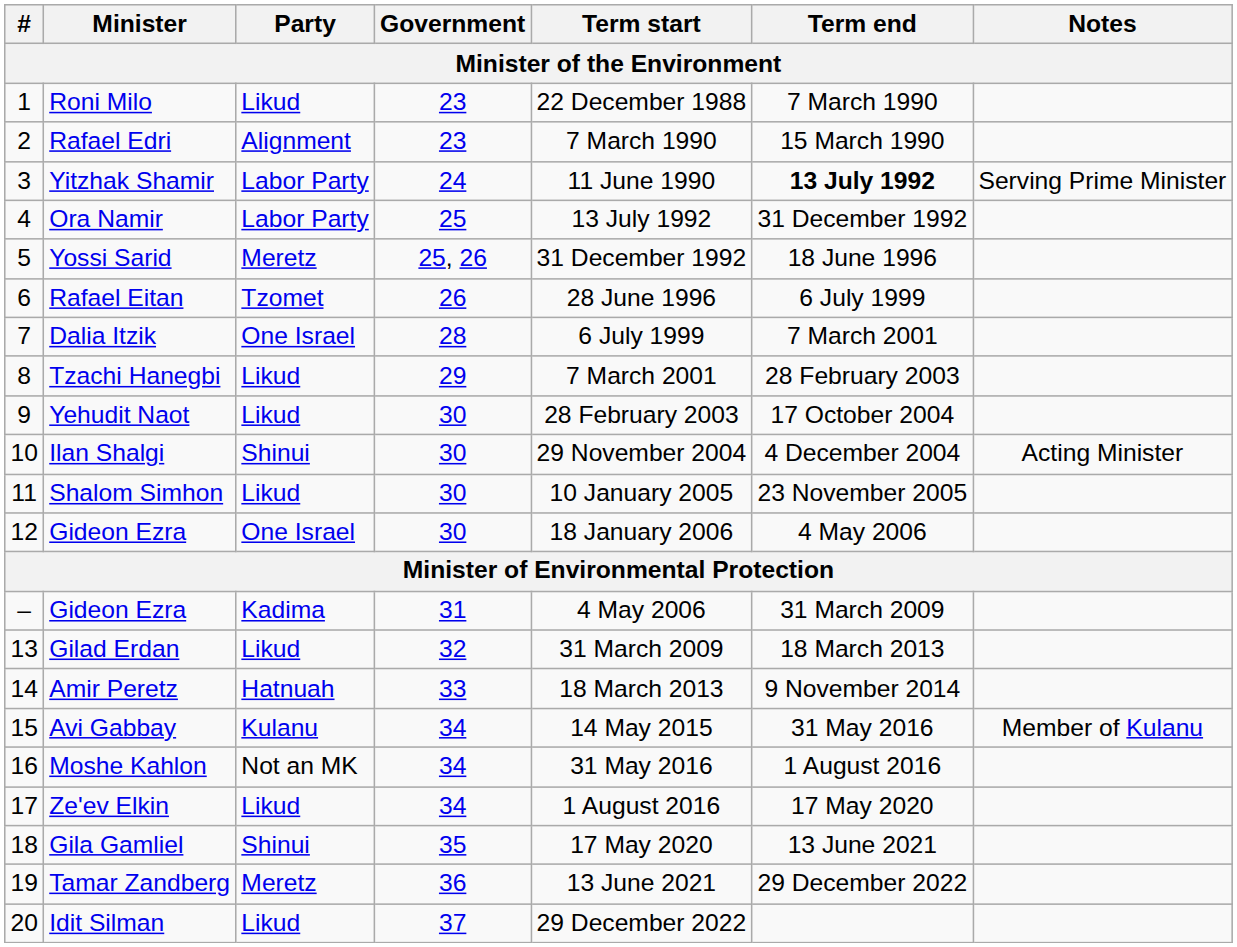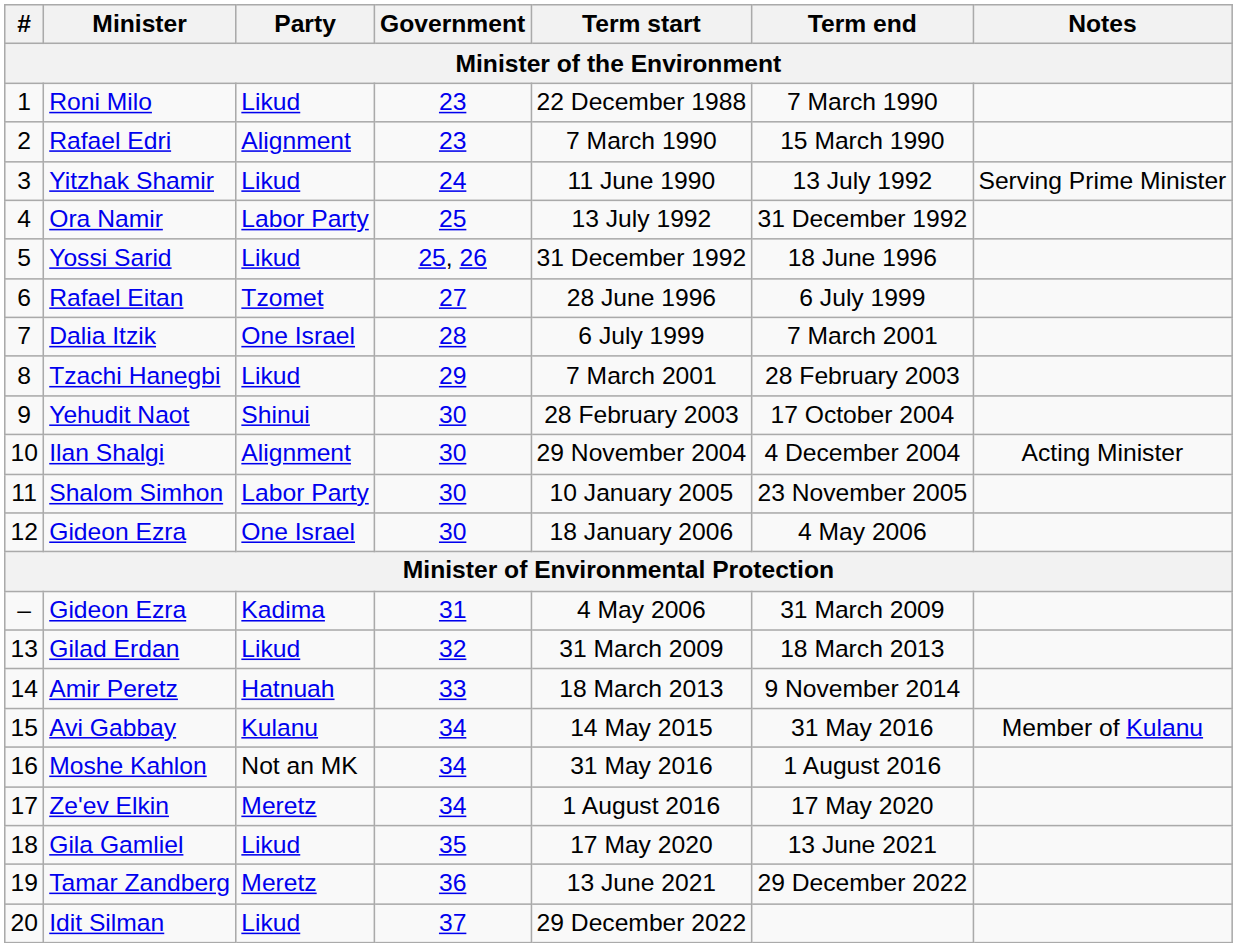 <table class=wikitable style=text-align:center>
 <tr>
 <th>#</th>
 <th>Minister</th>
 <th>Party</th>
 <th>Government</th>
 <th>Term start</th>
 <th>Term end</th>
 <th>Notes</th>
 </tr>
 <tr>
 <th colspan=7>Minister of the Environment</th>
 </tr>
 <tr>
 <td>1</td>
 <td align=left><a href='#'>Roni Milo</a></td>
 <td align=left><a href='#'>Likud</a></td>
 <td><a href='#'>23</a></td>
 <td>22 December 1988</td>
 <td>7 March 1990</td>
 <td></td>
 </tr>
 <tr>
 <td>2</td>
 <td align=left><a href='#'>Rafael Edri</a></td>
 <td align=left><a href='#'>Alignment</a></td>
 <td><a href='#'>23</a></td>
 <td>7 March 1990</td>
 <td>15 March 1990</td>
 <td></td>
 </tr>
 <tr>
 <td>3</td>
 <td align=left><a href='#'>Yitzhak Shamir</a></td>
-<td align=left><a href='#'>Labor Party</a></td>
+<td align=left><a href='#'>Likud</a></td>
 <td><a href='#'>24</a></td>
 <td>11 June 1990</td>
-<td><strong>13 July 1992</strong></td>
+<td>13 July 1992</td>
 <td>Serving Prime Minister</td>
 </tr>
 <tr>
 <td>4</td>
 <td align=left><a href='#'>Ora Namir</a></td>
 <td align=left><a href='#'>Labor Party</a></td>
 <td><a href='#'>25</a></td>
 <td>13 July 1992</td>
 <td>31 December 1992</td>
 <td></td>
 </tr>
 <tr>
 <td>5</td>
 <td align=left><a href='#'>Yossi Sarid</a></td>
-<td align=left><a href='#'>Meretz</a></td>
+<td align=left><a href='#'>Likud</a></td>
 <td><a href='#'>25</a>, <a href='#'>26</a></td>
 <td>31 December 1992</td>
 <td>18 June 1996</td>
 <td></td>
 </tr>
 <tr>
 <td>6</td>
 <td align=left><a href='#'>Rafael Eitan</a></td>
 <td align=left><a href='#'>Tzomet</a></td>
-<td><a href='#'>26</a></td>
+<td><a href='#'>27</a></td>
 <td>28 June 1996</td>
 <td>6 July 1999</td>
 <td></td>
 </tr>
 <tr>
 <td>7</td>
 <td align=left><a href='#'>Dalia Itzik</a></td>
 <td align=left><a href='#'>One Israel</a></td>
 <td><a href='#'>28</a></td>
 <td>6 July 1999</td>
 <td>7 March 2001</td>
 <td></td>
 </tr>
 <tr>
 <td>8</td>
 <td align=left><a href='#'>Tzachi Hanegbi</a></td>
 <td align=left><a href='#'>Likud</a></td>
 <td><a href='#'>29</a></td>
 <td>7 March 2001</td>
 <td>28 February 2003</td>
 <td></td>
 </tr>
 <tr>
 <td>9</td>
 <td align=left><a href='#'>Yehudit Naot</a></td>
-<td align=left><a href='#'>Likud</a></td>
+<td align=left><a href='#'>Shinui</a></td>
 <td><a href='#'>30</a></td>
 <td>28 February 2003</td>
 <td>17 October 2004</td>
 <td></td>
 </tr>
 <tr>
 <td>10</td>
 <td align=left><a href='#'>Ilan Shalgi</a></td>
-<td align=left><a href='#'>Shinui</a></td>
+<td align=left><a href='#'>Alignment</a></td>
 <td><a href='#'>30</a></td>
 <td>29 November 2004</td>
 <td>4 December 2004</td>
 <td>Acting Minister</td>
 </tr>
 <tr>
 <td>11</td>
 <td align=left><a href='#'>Shalom Simhon</a></td>
-<td align=left><a href='#'>Likud</a></td>
+<td align=left><a href='#'>Labor Party</a></td>
 <td><a href='#'>30</a></td>
 <td>10 January 2005</td>
 <td>23 November 2005</td>
 <td></td>
 </tr>
 <tr>
 <td>12</td>
 <td align=left><a href='#'>Gideon Ezra</a></td>
 <td align=left><a href='#'>One Israel</a></td>
 <td><a href='#'>30</a></td>
 <td>18 January 2006</td>
 <td>4 May 2006</td>
 <td></td>
 </tr>
 <tr>
 <th colspan=7>Minister of Environmental Protection</th>
 </tr>
 <tr>
 <td>–</td>
 <td align=left><a href='#'>Gideon Ezra</a></td>
 <td align=left><a href='#'>Kadima</a></td>
 <td><a href='#'>31</a></td>
 <td>4 May 2006</td>
 <td>31 March 2009</td>
 <td></td>
 </tr>
 <tr>
 <td>13</td>
 <td align=left><a href='#'>Gilad Erdan</a></td>
 <td align=left><a href='#'>Likud</a></td>
 <td><a href='#'>32</a></td>
 <td>31 March 2009</td>
 <td>18 March 2013</td>
 <td></td>
 </tr>
 <tr>
 <td>14</td>
 <td align=left><a href='#'>Amir Peretz</a></td>
 <td align=left><a href='#'>Hatnuah</a></td>
 <td><a href='#'>33</a></td>
 <td>18 March 2013</td>
 <td>9 November 2014</td>
 <td></td>
 </tr>
 <tr>
 <td>15</td>
 <td align=left><a href='#'>Avi Gabbay</a></td>
 <td align=left><a href='#'>Kulanu</a></td>
 <td><a href='#'>34</a></td>
 <td>14 May 2015</td>
 <td>31 May 2016</td>
 <td>Member of <a href='#'>Kulanu</a></td>
 </tr>
 <tr>
 <td>16</td>
 <td align=left><a href='#'>Moshe Kahlon</a></td>
 <td align=left>Not an MK</td>
 <td><a href='#'>34</a></td>
 <td>31 May 2016</td>
 <td>1 August 2016</td>
 <td></td>
 </tr>
 <tr>
 <td>17</td>
 <td align=left><a href='#'>Ze'ev Elkin</a></td>
-<td align=left><a href='#'>Likud</a></td>
+<td align=left><a href='#'>Meretz</a></td>
 <td><a href='#'>34</a></td>
 <td>1 August 2016</td>
 <td>17 May 2020</td>
 <td></td>
 </tr>
 <tr>
 <td>18</td>
 <td align=left><a href='#'>Gila Gamliel</a></td>
-<td align=left><a href='#'>Shinui</a></td>
+<td align=left><a href='#'>Likud</a></td>
 <td><a href='#'>35</a></td>
 <td>17 May 2020</td>
 <td>13 June 2021</td>
 <td></td>
 </tr>
 <tr>
 <td>19</td>
 <td align=left><a href='#'>Tamar Zandberg</a></td>
 <td align=left><a href='#'>Meretz</a></td>
 <td><a href='#'>36</a></td>
 <td>13 June 2021</td>
 <td>29 December 2022</td>
 <td></td>
 </tr>
 <tr>
 <td>20</td>
 <td align=left><a href='#'>Idit Silman</a></td>
 <td align=left><a href='#'>Likud</a></td>
 <td><a href='#'>37</a></td>
 <td>29 December 2022</td>
 <td></td>
 <td></td>
 </tr>
 </table>
